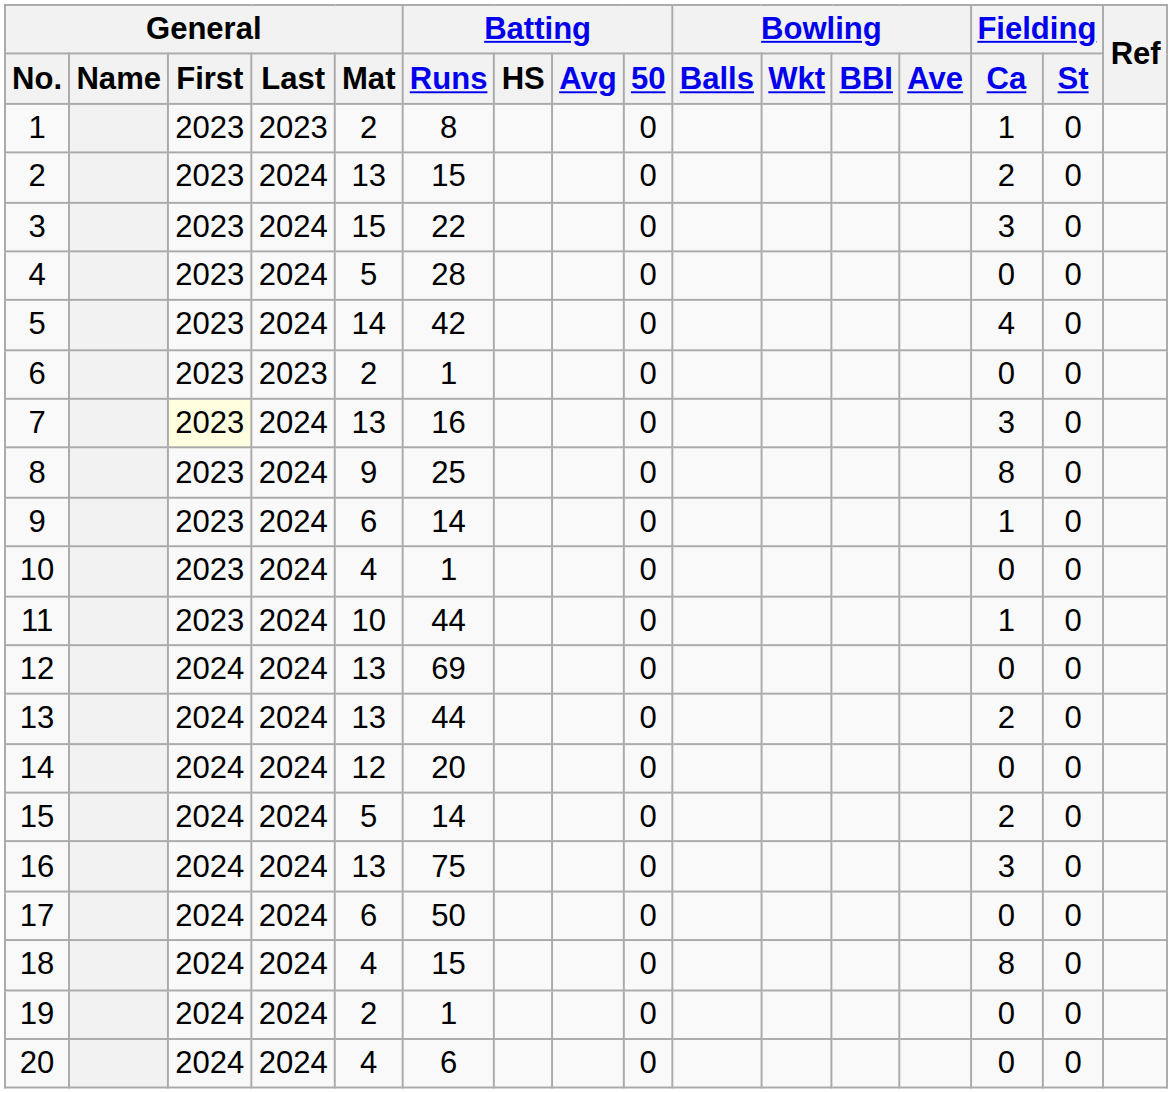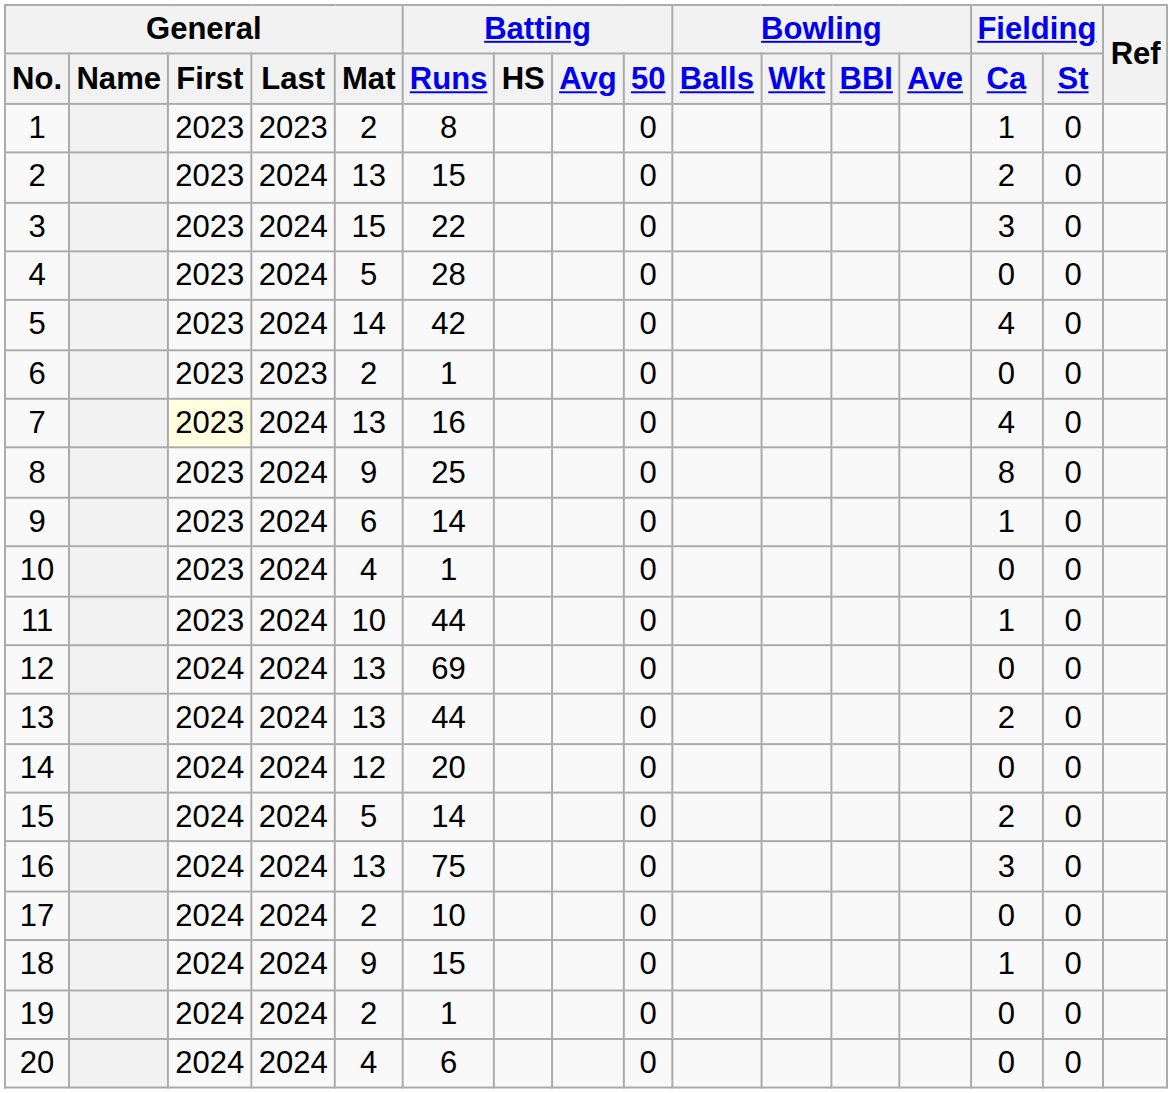 <table class="wikitable plainrowheaders sortable">
 <tr align="center">
 <th scope="col" colspan=5 class="unsortable">General</th>
 <th scope="col" colspan=4 class="unsortable"><a href='#'>Batting</a></th>
 <th scope="col" colspan=4 class="unsortable"><a href='#'>Bowling</a></th>
 <th scope="col" colspan=2 class="unsortable"><a href='#'>Fielding</a></th>
 <th scope="col" rowspan=2 class="unsortable">Ref</th>
 </tr>
 <tr align="center">
 <th scope="col">No.</th>
 <th scope="col">Name</th>
 <th scope="col">First</th>
 <th scope="col">Last</th>
 <th scope="col">Mat</th>
 <th scope="col"><a href='#'>Runs</a></th>
 <th scope="col">HS</th>
 <th scope="col"><a href='#'>Avg</a></th>
 <th scope="col"><a href='#'>50</a></th>
 <th scope="col"><a href='#'>Balls</a></th>
 <th scope="col"><a href='#'>Wkt</a></th>
 <th scope="col"><a href='#'>BBI</a></th>
 <th scope="col"><a href='#'>Ave</a></th>
 <th scope="col"><a href='#'>Ca</a></th>
 <th scope="col"><a href='#'>St</a></th>
 </tr>
 <tr align="center">
 <td>1</td>
 <th scope="row"></th>
 <td>2023</td>
 <td>2023</td>
 <td>2</td>
 <td>8</td>
 <td></td>
 <td></td>
 <td>0</td>
 <td></td>
 <td></td>
 <td></td>
 <td></td>
 <td>1</td>
 <td>0</td>
 <td></td>
 </tr>
 <tr align="center">
 <td>2</td>
 <th scope="row"></th>
 <td>2023</td>
 <td>2024</td>
 <td>13</td>
 <td>15</td>
 <td></td>
 <td></td>
 <td>0</td>
 <td></td>
 <td></td>
 <td></td>
 <td></td>
 <td>2</td>
 <td>0</td>
 <td></td>
 </tr>
 <tr align="center">
 <td>3</td>
 <th scope="row"></th>
 <td>2023</td>
 <td>2024</td>
 <td>15</td>
 <td>22</td>
 <td></td>
 <td></td>
 <td>0</td>
 <td></td>
 <td></td>
 <td></td>
 <td></td>
 <td>3</td>
 <td>0</td>
 <td></td>
 </tr>
 <tr align="center">
 <td>4</td>
 <th scope="row"></th>
 <td>2023</td>
 <td>2024</td>
 <td>5</td>
 <td>28</td>
 <td></td>
 <td></td>
 <td>0</td>
 <td></td>
 <td></td>
 <td></td>
 <td></td>
 <td>0</td>
 <td>0</td>
 <td></td>
 </tr>
 <tr align="center">
 <td>5</td>
 <th scope="row"></th>
 <td>2023</td>
 <td>2024</td>
 <td>14</td>
 <td>42</td>
 <td></td>
 <td></td>
 <td>0</td>
 <td></td>
 <td></td>
 <td></td>
 <td></td>
 <td>4</td>
 <td>0</td>
 <td></td>
 </tr>
 <tr align="center">
 <td>6</td>
 <th scope="row"></th>
 <td>2023</td>
 <td>2023</td>
 <td>2</td>
 <td>1</td>
 <td></td>
 <td></td>
 <td>0</td>
 <td></td>
 <td></td>
 <td></td>
 <td></td>
 <td>0</td>
 <td>0</td>
 <td></td>
 </tr>
 <tr align="center">
 <td>7</td>
 <th scope="row"></th>
 <td style="background: lightyellow;">2023</td>
 <td>2024</td>
 <td>13</td>
 <td>16</td>
 <td></td>
 <td></td>
 <td>0</td>
 <td></td>
 <td></td>
 <td></td>
 <td></td>
-<td>3</td>
+<td>4</td>
 <td>0</td>
 <td></td>
 </tr>
 <tr align="center">
 <td>8</td>
 <th scope="row"></th>
 <td>2023</td>
 <td>2024</td>
 <td>9</td>
 <td>25</td>
 <td></td>
 <td></td>
 <td>0</td>
 <td></td>
 <td></td>
 <td></td>
 <td></td>
 <td>8</td>
 <td>0</td>
 <td></td>
 </tr>
 <tr align="center">
 <td>9</td>
 <th scope="row"></th>
 <td>2023</td>
 <td>2024</td>
 <td>6</td>
 <td>14</td>
 <td></td>
 <td></td>
 <td>0</td>
 <td></td>
 <td></td>
 <td></td>
 <td></td>
 <td>1</td>
 <td>0</td>
 <td></td>
 </tr>
 <tr align="center">
 <td>10</td>
 <th scope="row"></th>
 <td>2023</td>
 <td>2024</td>
 <td>4</td>
 <td>1</td>
 <td></td>
 <td></td>
 <td>0</td>
 <td></td>
 <td></td>
 <td></td>
 <td></td>
 <td>0</td>
 <td>0</td>
 <td></td>
 </tr>
 <tr align="center">
 <td>11</td>
 <th scope="row"></th>
 <td>2023</td>
 <td>2024</td>
 <td>10</td>
 <td>44</td>
 <td></td>
 <td></td>
 <td>0</td>
 <td></td>
 <td></td>
 <td></td>
 <td></td>
 <td>1</td>
 <td>0</td>
 <td></td>
 </tr>
 <tr align="center">
 <td>12</td>
 <th scope="row"></th>
 <td>2024</td>
 <td>2024</td>
 <td>13</td>
 <td>69</td>
 <td></td>
 <td></td>
 <td>0</td>
 <td></td>
 <td></td>
 <td></td>
 <td></td>
 <td>0</td>
 <td>0</td>
 <td></td>
 </tr>
 <tr align="center">
 <td>13</td>
 <th scope="row"></th>
 <td>2024</td>
 <td>2024</td>
 <td>13</td>
 <td>44</td>
 <td></td>
 <td></td>
 <td>0</td>
 <td></td>
 <td></td>
 <td></td>
 <td></td>
 <td>2</td>
 <td>0</td>
 <td></td>
 </tr>
 <tr align="center">
 <td>14</td>
 <th scope="row"></th>
 <td>2024</td>
 <td>2024</td>
 <td>12</td>
 <td>20</td>
 <td></td>
 <td></td>
 <td>0</td>
 <td></td>
 <td></td>
 <td></td>
 <td></td>
 <td>0</td>
 <td>0</td>
 <td></td>
 </tr>
 <tr align="center">
 <td>15</td>
 <th scope="row"></th>
 <td>2024</td>
 <td>2024</td>
 <td>5</td>
 <td>14</td>
 <td></td>
 <td></td>
 <td>0</td>
 <td></td>
 <td></td>
 <td></td>
 <td></td>
 <td>2</td>
 <td>0</td>
 <td></td>
 </tr>
 <tr align="center">
 <td>16</td>
 <th scope="row"></th>
 <td>2024</td>
 <td>2024</td>
 <td>13</td>
 <td>75</td>
 <td></td>
 <td></td>
 <td>0</td>
 <td></td>
 <td></td>
 <td></td>
 <td></td>
 <td>3</td>
 <td>0</td>
 <td></td>
 </tr>
 <tr align="center">
 <td>17</td>
 <th scope="row"></th>
 <td>2024</td>
 <td>2024</td>
-<td>6</td>
-<td>50</td>
+<td>2</td>
+<td>10</td>
 <td></td>
 <td></td>
 <td>0</td>
 <td></td>
 <td></td>
 <td></td>
 <td></td>
 <td>0</td>
 <td>0</td>
 <td></td>
 </tr>
 <tr align="center">
 <td>18</td>
 <th scope="row"></th>
 <td>2024</td>
 <td>2024</td>
-<td>4</td>
+<td>9</td>
 <td>15</td>
 <td></td>
 <td></td>
 <td>0</td>
 <td></td>
 <td></td>
 <td></td>
 <td></td>
-<td>8</td>
+<td>1</td>
 <td>0</td>
 <td></td>
 </tr>
 <tr align="center">
 <td>19</td>
 <th scope="row"></th>
 <td>2024</td>
 <td>2024</td>
 <td>2</td>
 <td>1</td>
 <td></td>
 <td></td>
 <td>0</td>
 <td></td>
 <td></td>
 <td></td>
 <td></td>
 <td>0</td>
 <td>0</td>
 <td></td>
 </tr>
 <tr align="center">
 <td>20</td>
 <th scope="row"></th>
 <td>2024</td>
 <td>2024</td>
 <td>4</td>
 <td>6</td>
 <td></td>
 <td></td>
 <td>0</td>
 <td></td>
 <td></td>
 <td></td>
 <td></td>
 <td>0</td>
 <td>0</td>
 <td></td>
 </tr>
 </table>
